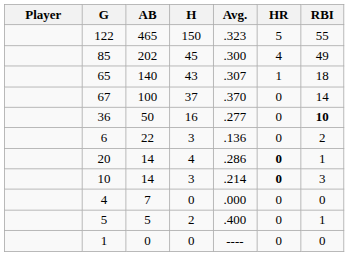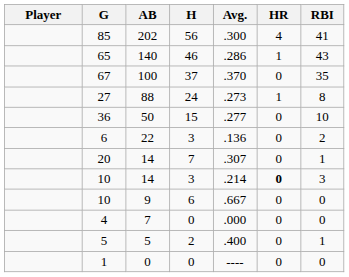 <table class="wikitable sortable">
 <tr>
 <th bgcolor="#DDDDFF" width="16%">Player</th>
 <th bgcolor="#DDDDFF" width="9%">G</th>
 <th bgcolor="#DDDDFF" width="9%">AB</th>
 <th bgcolor="#DDDDFF" width="9%">H</th>
 <th bgcolor="#DDDDFF" width="9%">Avg.</th>
 <th bgcolor="#DDDDFF" width="9%">HR</th>
 <th bgcolor="#DDDDFF" width="9%">RBI</th>
 </tr>
 <tr align="center">
 <td></td>
-<td>122</td>
-<td>465</td>
-<td>150</td>
-<td>.323</td>
-<td>5</td>
-<td>55</td>
-</tr>
-<tr align="center">
-<td></td>
 <td>85</td>
 <td>202</td>
-<td>45</td>
+<td>56</td>
 <td>.300</td>
 <td>4</td>
-<td>49</td>
+<td>41</td>
 </tr>
 <tr align="center">
 <td></td>
 <td>65</td>
 <td>140</td>
+<td>46</td>
+<td>.286</td>
+<td>1</td>
 <td>43</td>
-<td>.307</td>
-<td>1</td>
-<td>18</td>
 </tr>
 <tr align="center">
 <td></td>
 <td>67</td>
 <td>100</td>
 <td>37</td>
 <td>.370</td>
 <td>0</td>
-<td>14</td>
+<td>35</td>
+</tr>
+<tr align="center">
+<td></td>
+<td>27</td>
+<td>88</td>
+<td>24</td>
+<td>.273</td>
+<td>1</td>
+<td>8</td>
 </tr>
 <tr align="center">
 <td></td>
 <td>36</td>
 <td>50</td>
-<td>16</td>
+<td>15</td>
 <td>.277</td>
 <td>0</td>
-<td><strong>10</strong></td>
+<td>10</td>
 </tr>
 <tr align="center">
 <td></td>
 <td>6</td>
 <td>22</td>
 <td>3</td>
 <td>.136</td>
 <td>0</td>
 <td>2</td>
 </tr>
 <tr align="center">
 <td></td>
 <td>20</td>
 <td>14</td>
-<td>4</td>
-<td>.286</td>
-<td><strong>0</strong></td>
+<td>7</td>
+<td>.307</td>
+<td>0</td>
 <td>1</td>
 </tr>
 <tr align="center">
 <td></td>
 <td>10</td>
 <td>14</td>
 <td>3</td>
 <td>.214</td>
 <td><strong>0</strong></td>
 <td>3</td>
+</tr>
+<tr align="center">
+<td></td>
+<td>10</td>
+<td>9</td>
+<td>6</td>
+<td>.667</td>
+<td>0</td>
+<td>0</td>
 </tr>
 <tr align="center">
 <td></td>
 <td>4</td>
 <td>7</td>
 <td>0</td>
 <td>.000</td>
 <td>0</td>
 <td>0</td>
 </tr>
 <tr align="center">
 <td></td>
 <td>5</td>
 <td>5</td>
 <td>2</td>
 <td>.400</td>
 <td>0</td>
 <td>1</td>
 </tr>
 <tr align="center">
 <td></td>
 <td>1</td>
 <td>0</td>
 <td>0</td>
 <td>----</td>
 <td>0</td>
 <td>0</td>
 </tr>
 </table>
